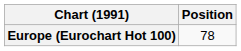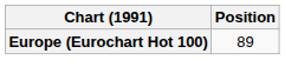 <table class="wikitable plainrowheaders" style="text-align:center">
 <tr>
 <th>Chart (1991)</th>
 <th>Position</th>
 </tr>
 <tr>
 <th scope="row">Europe (Eurochart Hot 100)</th>
-<td>78</td>
+<td>89</td>
 </tr>
 </table>
